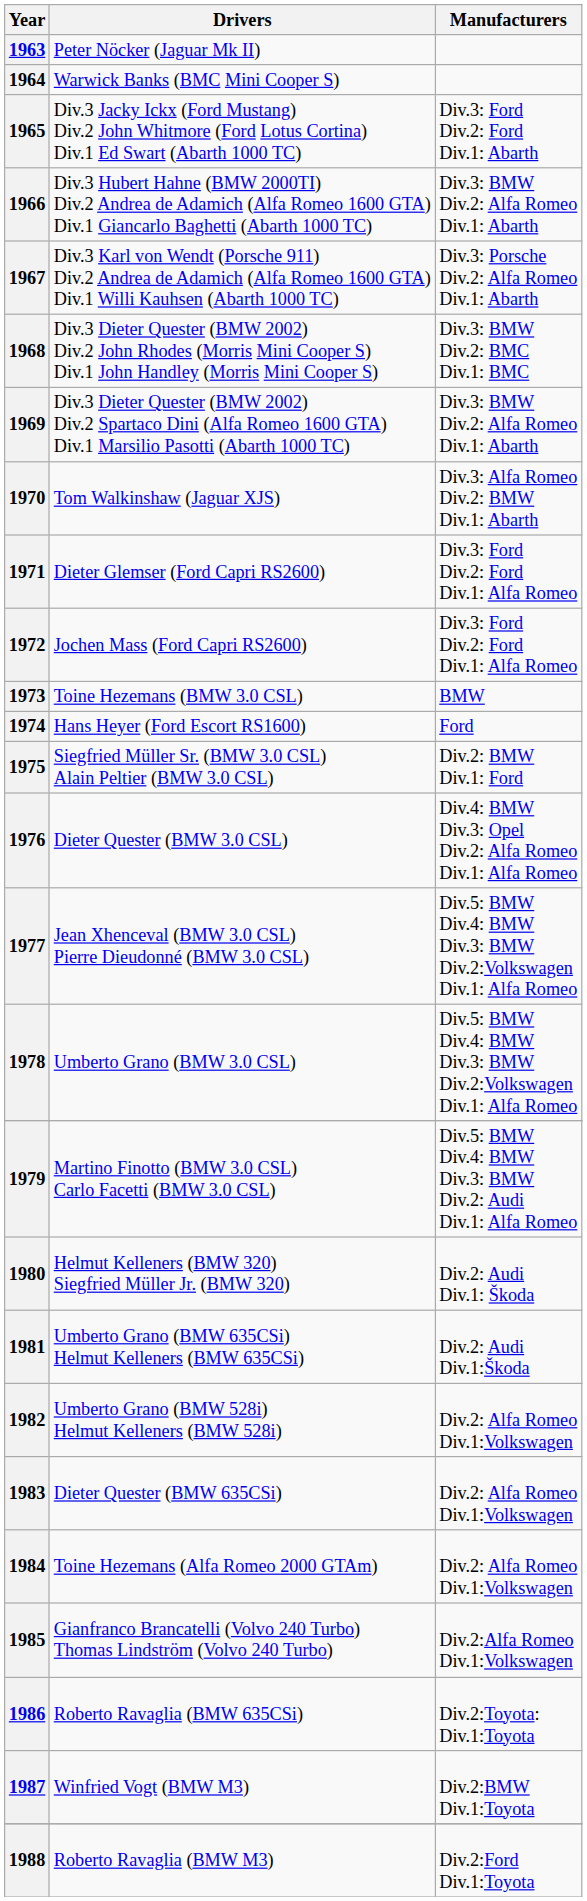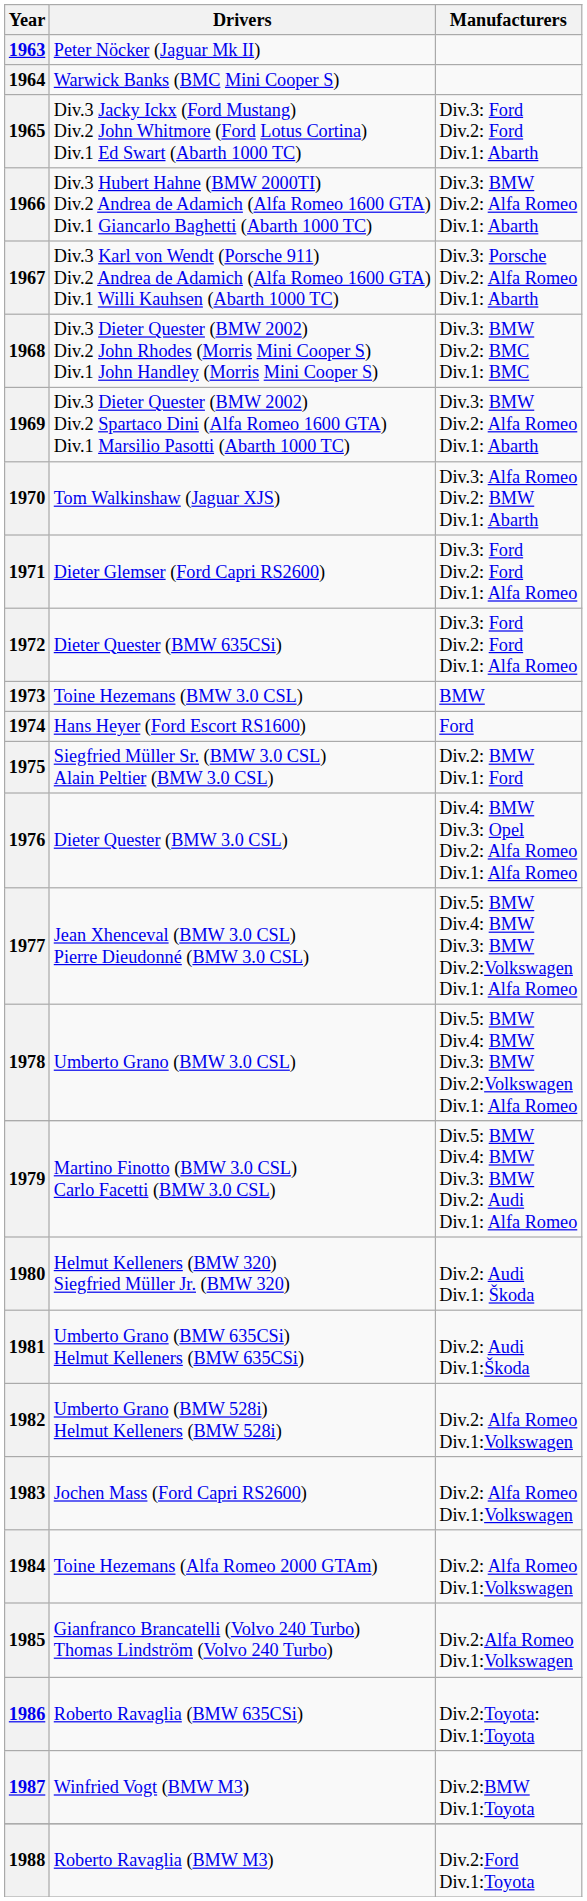 <table class="wikitable" style="font-size: 95%;">
 <tr>
 <th>Year</th>
 <th>Drivers</th>
 <th>Manufacturers</th>
 </tr>
 <tr>
 <th><a href='#'>1963</a></th>
 <td> <a href='#'>Peter Nöcker</a> (<a href='#'>Jaguar Mk II</a>)</td>
 <td></td>
 </tr>
 <tr>
 <th>1964</th>
 <td> <a href='#'>Warwick Banks</a> (<a href='#'>BMC</a> <a href='#'>Mini Cooper S</a>)</td>
 <td></td>
 </tr>
 <tr>
 <th>1965</th>
 <td>Div.3  <a href='#'>Jacky Ickx</a> (<a href='#'>Ford Mustang</a>)<br>Div.2  <a href='#'>John Whitmore</a> (<a href='#'>Ford</a> <a href='#'>Lotus Cortina</a>)<br> Div.1  <a href='#'>Ed Swart</a> (<a href='#'>Abarth 1000 TC</a>)</td>
 <td>Div.3: <a href='#'>Ford</a><br>Div.2: <a href='#'>Ford</a><br>Div.1: <a href='#'>Abarth</a></td>
 </tr>
 <tr>
 <th>1966</th>
 <td>Div.3  <a href='#'>Hubert Hahne</a> (<a href='#'>BMW 2000TI</a>)<br>Div.2  <a href='#'>Andrea de Adamich</a> (<a href='#'>Alfa Romeo 1600 GTA</a>)<br> Div.1  <a href='#'>Giancarlo Baghetti</a> (<a href='#'>Abarth 1000 TC</a>)</td>
 <td>Div.3: <a href='#'>BMW</a><br>Div.2: <a href='#'>Alfa Romeo</a><br>Div.1: <a href='#'>Abarth</a></td>
 </tr>
 <tr>
 <th>1967</th>
 <td>Div.3  <a href='#'>Karl von Wendt</a> (<a href='#'>Porsche 911</a>)<br> Div.2  <a href='#'>Andrea de Adamich</a> (<a href='#'>Alfa Romeo 1600 GTA</a>)<br> Div.1  <a href='#'>Willi Kauhsen</a> (<a href='#'>Abarth 1000 TC</a>)</td>
 <td>Div.3: <a href='#'>Porsche</a><br>Div.2: <a href='#'>Alfa Romeo</a><br>Div.1: <a href='#'>Abarth</a></td>
 </tr>
 <tr>
 <th>1968</th>
 <td>Div.3  <a href='#'>Dieter Quester</a> (<a href='#'>BMW 2002</a>)<br> Div.2  <a href='#'>John Rhodes</a> (<a href='#'>Morris</a> <a href='#'>Mini Cooper S</a>)<br> Div.1  <a href='#'>John Handley</a> (<a href='#'>Morris</a> <a href='#'>Mini Cooper S</a>)</td>
 <td>Div.3: <a href='#'>BMW</a><br>Div.2: <a href='#'>BMC</a><br>Div.1: <a href='#'>BMC</a></td>
 </tr>
 <tr>
 <th>1969</th>
 <td>Div.3  <a href='#'>Dieter Quester</a> (<a href='#'>BMW 2002</a>)<br> Div.2  <a href='#'>Spartaco Dini</a> (<a href='#'>Alfa Romeo 1600 GTA</a>)<br> Div.1  <a href='#'>Marsilio Pasotti</a> (<a href='#'>Abarth 1000 TC</a>)</td>
 <td>Div.3: <a href='#'>BMW</a><br>Div.2: <a href='#'>Alfa Romeo</a><br>Div.1: <a href='#'>Abarth</a></td>
 </tr>
 <tr>
 <th>1970</th>
 <td> <a href='#'>Tom Walkinshaw</a> (<a href='#'>Jaguar XJS</a>)</td>
 <td>Div.3: <a href='#'>Alfa Romeo</a><br>Div.2: <a href='#'>BMW</a><br>Div.1: <a href='#'>Abarth</a></td>
 </tr>
 <tr>
 <th>1971</th>
 <td> <a href='#'>Dieter Glemser</a> (<a href='#'>Ford Capri RS2600</a>)</td>
 <td>Div.3: <a href='#'>Ford</a><br>Div.2: <a href='#'>Ford</a><br>Div.1: <a href='#'>Alfa Romeo</a></td>
 </tr>
 <tr>
 <th>1972</th>
-<td> <a href='#'>Jochen Mass</a> (<a href='#'>Ford Capri RS2600</a>)</td>
+<td> <a href='#'>Dieter Quester</a> (<a href='#'>BMW 635CSi</a>)</td>
 <td>Div.3: <a href='#'>Ford</a><br>Div.2: <a href='#'>Ford</a><br>Div.1: <a href='#'>Alfa Romeo</a></td>
 </tr>
 <tr>
 <th>1973</th>
 <td> <a href='#'>Toine Hezemans</a> (<a href='#'>BMW 3.0 CSL</a>)</td>
 <td><a href='#'>BMW</a></td>
 </tr>
 <tr>
 <th>1974</th>
 <td> <a href='#'>Hans Heyer</a> (<a href='#'>Ford Escort RS1600</a>)</td>
 <td><a href='#'>Ford</a></td>
 </tr>
 <tr>
 <th>1975</th>
 <td> <a href='#'>Siegfried Müller Sr.</a> (<a href='#'>BMW 3.0 CSL</a>)<br> <a href='#'>Alain Peltier</a> (<a href='#'>BMW 3.0 CSL</a>)</td>
 <td>Div.2: <a href='#'>BMW</a><br>Div.1: <a href='#'>Ford</a></td>
 </tr>
 <tr>
 <th>1976</th>
 <td> <a href='#'>Dieter Quester</a> (<a href='#'>BMW 3.0 CSL</a>)</td>
 <td>Div.4: <a href='#'>BMW</a><br>Div.3: <a href='#'>Opel</a><br>Div.2: <a href='#'>Alfa Romeo</a><br>Div.1: <a href='#'>Alfa Romeo</a></td>
 </tr>
 <tr>
 <th>1977</th>
 <td> <a href='#'>Jean Xhenceval</a> (<a href='#'>BMW 3.0 CSL</a>)<br> <a href='#'>Pierre Dieudonné</a> (<a href='#'>BMW 3.0 CSL</a>)</td>
 <td>Div.5: <a href='#'>BMW</a><br>Div.4: <a href='#'>BMW</a><br>Div.3: <a href='#'>BMW</a> <br>Div.2:<a href='#'>Volkswagen</a><br>Div.1: <a href='#'>Alfa Romeo</a></td>
 </tr>
 <tr>
 <th>1978</th>
 <td> <a href='#'>Umberto Grano</a> (<a href='#'>BMW 3.0 CSL</a>)</td>
 <td>Div.5: <a href='#'>BMW</a><br>Div.4: <a href='#'>BMW</a> <br>Div.3: <a href='#'>BMW</a> <br>Div.2:<a href='#'>Volkswagen</a> <br>Div.1: <a href='#'>Alfa Romeo</a></td>
 </tr>
 <tr>
 </tr>
 <tr>
 <th>1979</th>
 <td> <a href='#'>Martino Finotto</a> (<a href='#'>BMW 3.0 CSL</a>)<br> <a href='#'>Carlo Facetti</a> (<a href='#'>BMW 3.0 CSL</a>)</td>
 <td>Div.5: <a href='#'>BMW</a><br>Div.4: <a href='#'>BMW</a><br>Div.3: <a href='#'>BMW</a> <br>Div.2: <a href='#'>Audi</a><br>Div.1: <a href='#'>Alfa Romeo</a></td>
 </tr>
 <tr>
 <th>1980</th>
 <td> <a href='#'>Helmut Kelleners</a> (<a href='#'>BMW 320</a>)<br> <a href='#'>Siegfried Müller Jr.</a> (<a href='#'>BMW 320</a>)</td>
 <td><br>Div.2: <a href='#'>Audi</a><br>Div.1: <a href='#'>Škoda</a></td>
 </tr>
 <tr>
 <th>1981</th>
 <td> <a href='#'>Umberto Grano</a> (<a href='#'>BMW 635CSi</a>)<br> <a href='#'>Helmut Kelleners</a> (<a href='#'>BMW 635CSi</a>)</td>
 <td><br>Div.2: <a href='#'>Audi</a><br>Div.1:<a href='#'>Škoda</a></td>
 </tr>
 <tr>
 <th>1982</th>
 <td>  <a href='#'>Umberto Grano</a> (<a href='#'>BMW 528i</a>)<br> <a href='#'>Helmut Kelleners</a> (<a href='#'>BMW 528i</a>)</td>
 <td><br>Div.2: <a href='#'>Alfa Romeo</a><br>Div.1:<a href='#'>Volkswagen</a></td>
 </tr>
 <tr>
 <th>1983</th>
-<td> <a href='#'>Dieter Quester</a> (<a href='#'>BMW 635CSi</a>)</td>
+<td> <a href='#'>Jochen Mass</a> (<a href='#'>Ford Capri RS2600</a>)</td>
 <td><br>Div.2: <a href='#'>Alfa Romeo</a><br>Div.1:<a href='#'>Volkswagen</a></td>
 </tr>
 <tr>
 <th>1984</th>
 <td> <a href='#'>Toine Hezemans</a> (<a href='#'>Alfa Romeo 2000 GTAm</a>)</td>
 <td><br>Div.2: <a href='#'>Alfa Romeo</a><br>Div.1:<a href='#'>Volkswagen</a></td>
 </tr>
 <tr>
 <th>1985</th>
 <td> <a href='#'>Gianfranco Brancatelli</a> (<a href='#'>Volvo 240 Turbo</a>)<br> <a href='#'>Thomas Lindström</a> (<a href='#'>Volvo 240 Turbo</a>)</td>
 <td><br>Div.2:<a href='#'>Alfa Romeo</a><br>Div.1:<a href='#'>Volkswagen</a></td>
 </tr>
 <tr>
 <th><a href='#'>1986</a></th>
 <td> <a href='#'>Roberto Ravaglia</a> (<a href='#'>BMW 635CSi</a>)</td>
 <td><br>Div.2:<a href='#'>Toyota</a>:<br>Div.1:<a href='#'>Toyota</a></td>
 </tr>
 <tr>
 <th><a href='#'>1987</a></th>
 <td> <a href='#'>Winfried Vogt</a> (<a href='#'>BMW M3</a>)</td>
 <td><br>Div.2:<a href='#'>BMW</a><br>Div.1:<a href='#'>Toyota</a></td>
 </tr>
 <tr>
 </tr>
 <tr>
 <th>1988</th>
 <td> <a href='#'>Roberto Ravaglia</a> (<a href='#'>BMW M3</a>)</td>
 <td><br>Div.2:<a href='#'>Ford</a><br>Div.1:<a href='#'>Toyota</a></td>
 </tr>
 </table>
